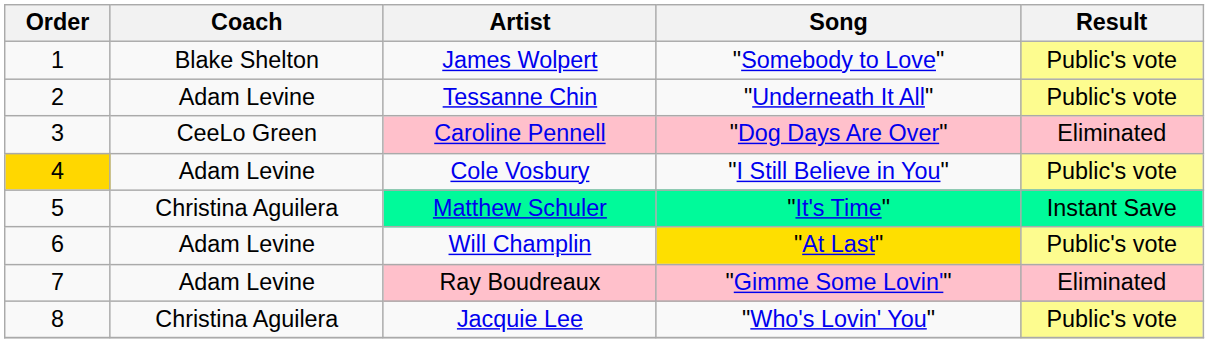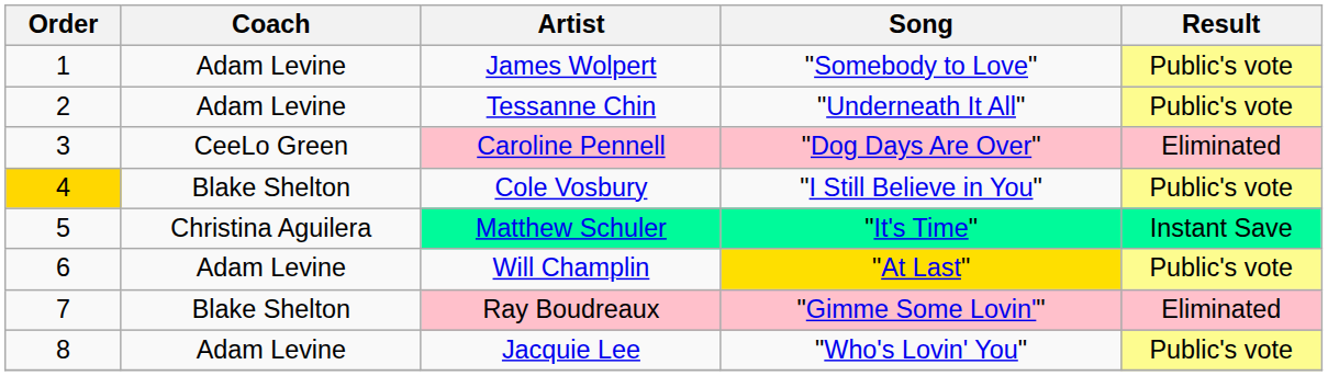 <table class="wikitable" style="text-align:center; width:65%;">
 <tr>
 <th scope="col" width="05%">Order</th>
 <th scope="col" width="15%">Coach</th>
 <th scope="col" width="15%">Artist</th>
 <th scope="col" width="20%">Song</th>
 <th scope="col" width="10%">Result</th>
 </tr>
 <tr>
 <td scope="row">1</td>
-<td>Blake Shelton</td>
+<td>Adam Levine</td>
 <td><a href='#'>James Wolpert</a></td>
 <td>"<a href='#'>Somebody to Love</a>"</td>
 <td style="background:#fdfc8f;">Public's vote</td>
 </tr>
 <tr>
 <td scope="row">2</td>
 <td>Adam Levine</td>
 <td><a href='#'>Tessanne Chin</a></td>
 <td>"<a href='#'>Underneath It All</a>"</td>
 <td style="background:#fdfc8f;">Public's vote</td>
 </tr>
 <tr>
 <td scope="row">3</td>
 <td>CeeLo Green</td>
 <td style="background:pink;"><a href='#'>Caroline Pennell</a></td>
 <td style="background:pink;">"<a href='#'>Dog Days Are Over</a>"</td>
 <td style="background:pink;">Eliminated</td>
 </tr>
 <tr>
 <td scope="row" style="background: gold;">4</td>
-<td>Adam Levine</td>
+<td>Blake Shelton</td>
 <td><a href='#'>Cole Vosbury</a></td>
 <td>"<a href='#'>I Still Believe in You</a>"</td>
 <td style="background:#fdfc8f;">Public's vote</td>
 </tr>
 <tr>
 <td scope="row">5</td>
 <td>Christina Aguilera</td>
 <td style="background:#00FA9A;"><a href='#'>Matthew Schuler</a></td>
 <td style="background:#00FA9A;">"<a href='#'>It's Time</a>"</td>
 <td style="background:#00FA9A;">Instant Save</td>
 </tr>
 <tr>
 <td scope="row">6</td>
 <td>Adam Levine</td>
 <td><a href='#'>Will Champlin</a></td>
 <td style="background:#FEDF00;">"<a href='#'>At Last</a>"</td>
 <td style="background:#fdfc8f;">Public's vote</td>
 </tr>
 <tr>
 <td scope="row">7</td>
-<td>Adam Levine</td>
+<td>Blake Shelton</td>
 <td style="background:pink;">Ray Boudreaux</td>
 <td style="background:pink;">"<a href='#'>Gimme Some Lovin'</a>"</td>
 <td style="background:pink;">Eliminated</td>
 </tr>
 <tr>
 <td scope="row">8</td>
-<td>Christina Aguilera</td>
+<td>Adam Levine</td>
 <td><a href='#'>Jacquie Lee</a></td>
 <td>"<a href='#'>Who's Lovin' You</a>"</td>
 <td style="background:#fdfc8f;">Public's vote</td>
 </tr>
 <tr>
 </tr>
 </table>
